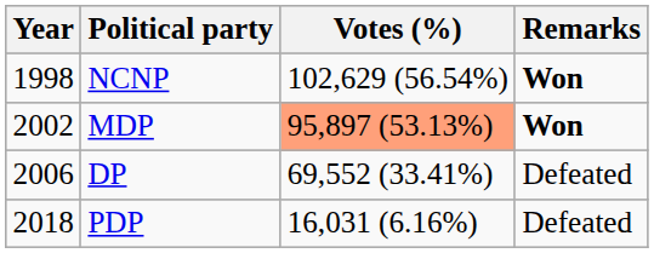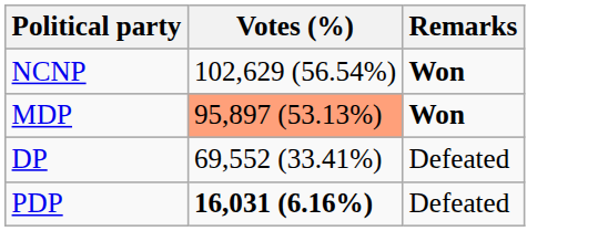 <table class="wikitable">
 <tr>
-<th>Year</th>
 <th>Political party</th>
 <th>Votes (%)</th>
 <th>Remarks</th>
 </tr>
 <tr>
-<td>1998</td>
 <td><a href='#'>NCNP</a></td>
 <td>102,629 (56.54%)</td>
 <td><strong>Won</strong></td>
 </tr>
 <tr>
-<td>2002</td>
 <td><a href='#'>MDP</a></td>
 <td style="background: lightsalmon;">95,897 (53.13%)</td>
 <td><strong>Won</strong></td>
 </tr>
 <tr>
-<td>2006</td>
 <td><a href='#'>DP</a></td>
 <td>69,552 (33.41%)</td>
 <td>Defeated</td>
 </tr>
 <tr>
-<td>2018</td>
 <td><a href='#'>PDP</a></td>
-<td>16,031 (6.16%)</td>
+<td><strong>16,031 (6.16%)</strong></td>
 <td>Defeated</td>
 </tr>
 </table>
